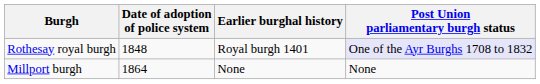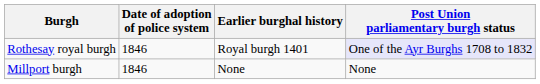 <table class="wikitable">
 <tr>
 <th>Burgh</th>
 <th>Date of adoption <br> of police system</th>
 <th>Earlier burghal history</th>
 <th><a href='#'>Post Union</a> <br> <a href='#'>parliamentary burgh</a> status</th>
 </tr>
 <tr>
 <td><a href='#'>Rothesay</a> royal burgh</td>
-<td>1848</td>
+<td>1846</td>
 <td>Royal burgh 1401</td>
 <td style="background: lavender;">One of the <a href='#'>Ayr Burghs</a> 1708 to 1832</td>
 </tr>
 <tr>
 <td><a href='#'>Millport</a>  burgh</td>
-<td>1864</td>
+<td>1846</td>
 <td>None</td>
 <td>None</td>
 </tr>
 </table>
